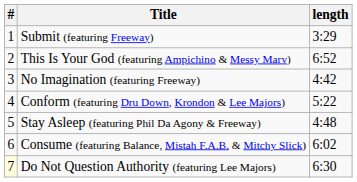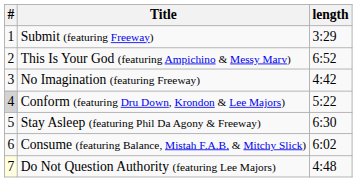 <table class="wikitable">
 <tr>
 <th>#</th>
 <th>Title</th>
 <th>length</th>
 </tr>
 <tr>
 <td>1</td>
 <td>Submit <small>(featuring <a href='#'>Freeway</a>)</small></td>
 <td>3:29</td>
 </tr>
 <tr>
 <td>2</td>
 <td>This Is Your God <small>(featuring <a href='#'>Ampichino</a> & <a href='#'>Messy Marv</a>)</small></td>
 <td>6:52</td>
 </tr>
 <tr>
 <td>3</td>
 <td>No Imagination <small>(featuring Freeway)</small></td>
 <td>4:42</td>
 </tr>
 <tr>
-<td>4</td>
+<td style="background: lightgrey;">4</td>
 <td>Conform <small>(featuring <a href='#'>Dru Down</a>, <a href='#'>Krondon</a> & <a href='#'>Lee Majors</a>)</small></td>
 <td>5:22</td>
 </tr>
 <tr>
 <td>5</td>
 <td>Stay Asleep <small>(featuring Phil Da Agony & Freeway)</small></td>
-<td>4:48</td>
+<td>6:30</td>
 </tr>
 <tr>
 <td>6</td>
 <td>Consume <small>(featuring Balance, <a href='#'>Mistah F.A.B.</a> & <a href='#'>Mitchy Slick</a>)</small></td>
 <td>6:02</td>
 </tr>
 <tr>
 <td style="background: lightyellow;">7</td>
 <td>Do Not Question Authority <small>(featuring Lee Majors)</small></td>
-<td>6:30</td>
+<td>4:48</td>
 </tr>
 </table>
